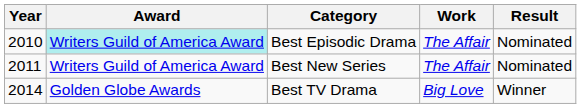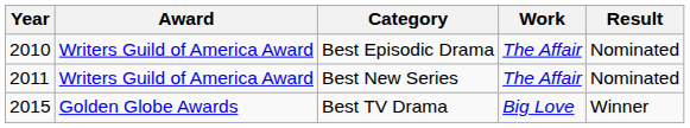 <table class="wikitable">
 <tr>
 <th>Year</th>
 <th>Award</th>
 <th>Category</th>
 <th>Work</th>
 <th>Result</th>
 </tr>
 <tr>
 <td>2010</td>
-<td style="background: paleturquoise;"><a href='#'>Writers Guild of America Award</a></td>
+<td><a href='#'>Writers Guild of America Award</a></td>
 <td>Best Episodic Drama</td>
 <td><em><a href='#'>The Affair</a></em></td>
 <td>Nominated</td>
 </tr>
 <tr>
 <td>2011</td>
 <td><a href='#'>Writers Guild of America Award</a></td>
 <td>Best New Series</td>
 <td><em><a href='#'>The Affair</a></em></td>
 <td>Nominated</td>
 </tr>
 <tr>
-<td>2014</td>
+<td>2015</td>
 <td><a href='#'>Golden Globe Awards</a></td>
 <td>Best TV Drama</td>
 <td><em><a href='#'>Big Love</a></em></td>
 <td>Winner</td>
 </tr>
 </table>
